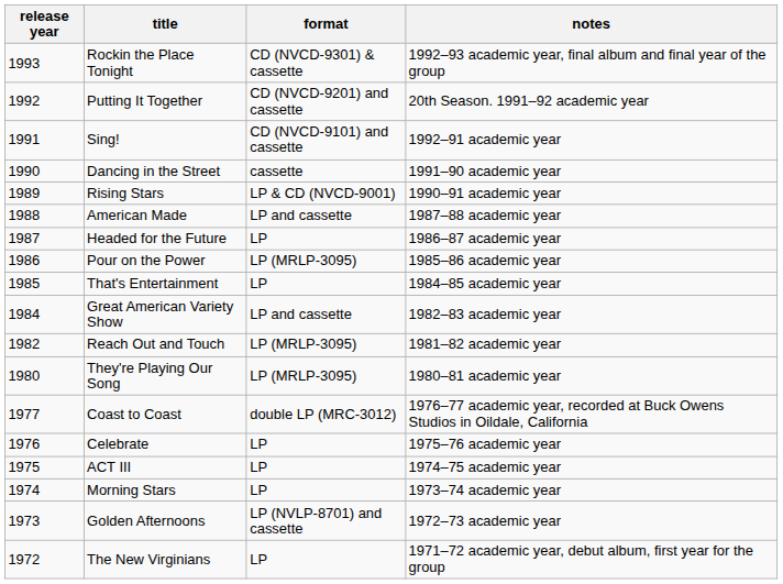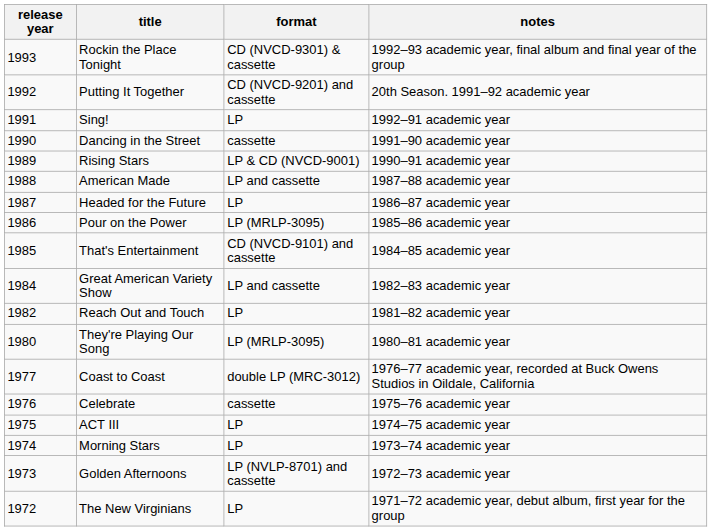 <table class="wikitable">
 <tr>
 <th>release year</th>
 <th>title</th>
 <th>format</th>
 <th>notes</th>
 </tr>
 <tr>
 <td>1993</td>
 <td>Rockin the Place Tonight</td>
 <td>CD (NVCD-9301) & cassette</td>
 <td>1992–93 academic year, final album and final year of the group</td>
 </tr>
 <tr>
 <td>1992</td>
 <td>Putting It Together</td>
 <td>CD (NVCD-9201) and cassette</td>
 <td>20th Season.  1991–92 academic year</td>
 </tr>
 <tr>
 <td>1991</td>
 <td>Sing!</td>
-<td>CD (NVCD-9101) and cassette</td>
+<td>LP</td>
 <td>1992–91 academic year</td>
 </tr>
 <tr>
 <td>1990</td>
 <td>Dancing in the Street</td>
 <td>cassette</td>
 <td>1991–90 academic year</td>
 </tr>
 <tr>
 <td>1989</td>
 <td>Rising Stars</td>
 <td>LP & CD (NVCD-9001)</td>
 <td>1990–91 academic year</td>
 </tr>
 <tr>
 <td>1988</td>
 <td>American Made</td>
 <td>LP and cassette</td>
 <td>1987–88 academic year</td>
 </tr>
 <tr>
 <td>1987</td>
 <td>Headed for the Future</td>
 <td>LP</td>
 <td>1986–87 academic year</td>
 </tr>
 <tr>
 <td>1986</td>
 <td>Pour on the Power</td>
 <td>LP (MRLP-3095)</td>
 <td>1985–86 academic year</td>
 </tr>
 <tr>
 <td>1985</td>
 <td>That's Entertainment</td>
-<td>LP</td>
+<td>CD (NVCD-9101) and cassette</td>
 <td>1984–85 academic year</td>
 </tr>
 <tr>
 <td>1984</td>
 <td>Great American Variety Show</td>
 <td>LP and cassette</td>
 <td>1982–83 academic year</td>
 </tr>
 <tr>
 <td>1982</td>
 <td>Reach Out and Touch</td>
-<td>LP (MRLP-3095)</td>
+<td>LP</td>
 <td>1981–82 academic year</td>
 </tr>
 <tr>
 <td>1980</td>
 <td>They're Playing Our Song</td>
 <td>LP (MRLP-3095)</td>
 <td>1980–81 academic year</td>
 </tr>
 <tr>
 <td>1977</td>
 <td>Coast to Coast</td>
 <td>double LP (MRC-3012)</td>
 <td>1976–77 academic year, recorded at Buck Owens Studios in Oildale, California</td>
 </tr>
 <tr>
 <td>1976</td>
 <td>Celebrate</td>
-<td>LP</td>
+<td>cassette</td>
 <td>1975–76 academic year</td>
 </tr>
 <tr>
 <td>1975</td>
 <td>ACT III</td>
 <td>LP</td>
 <td>1974–75 academic year</td>
 </tr>
 <tr>
 <td>1974</td>
 <td>Morning Stars</td>
 <td>LP</td>
 <td>1973–74 academic year</td>
 </tr>
 <tr>
 <td>1973</td>
 <td>Golden Afternoons</td>
 <td>LP (NVLP-8701) and cassette</td>
 <td>1972–73 academic year</td>
 </tr>
 <tr>
 <td>1972</td>
 <td>The New Virginians</td>
 <td>LP</td>
 <td>1971–72 academic year, debut album, first year for the group</td>
 </tr>
 </table>
